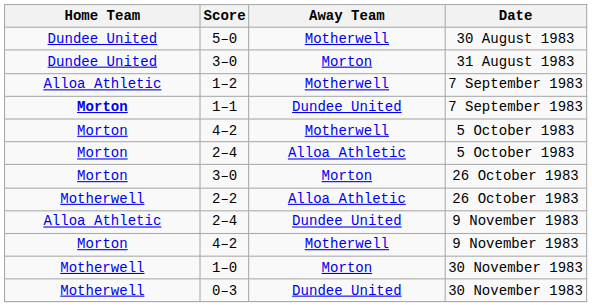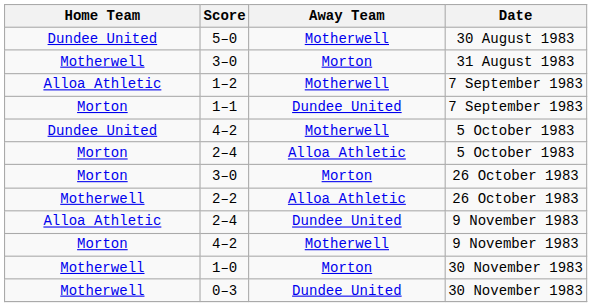 <table class="wikitable" style="text-align:center;">
 <tr>
 <th width=175>Home Team</th>
 <th width=20>Score</th>
 <th width=175>Away Team</th>
 <th width= 125>Date</th>
 </tr>
 <tr>
 <td><a href='#'>Dundee United</a></td>
 <td>5–0</td>
 <td><a href='#'>Motherwell</a></td>
 <td>30 August 1983</td>
 </tr>
 <tr>
-<td><a href='#'>Dundee United</a></td>
+<td><a href='#'>Motherwell</a></td>
 <td>3–0</td>
 <td><a href='#'>Morton</a></td>
 <td>31 August 1983</td>
 </tr>
 <tr>
 <td><a href='#'>Alloa Athletic</a></td>
 <td>1–2</td>
 <td><a href='#'>Motherwell</a></td>
 <td>7 September 1983</td>
 </tr>
 <tr>
-<td><strong><a href='#'>Morton</a></strong></td>
+<td><a href='#'>Morton</a></td>
 <td>1–1</td>
 <td><a href='#'>Dundee United</a></td>
 <td>7 September 1983</td>
 </tr>
 <tr>
-<td><a href='#'>Morton</a></td>
+<td><a href='#'>Dundee United</a></td>
 <td>4–2</td>
 <td><a href='#'>Motherwell</a></td>
 <td>5 October 1983</td>
 </tr>
 <tr>
 <td><a href='#'>Morton</a></td>
 <td>2–4</td>
 <td><a href='#'>Alloa Athletic</a></td>
 <td>5 October 1983</td>
 </tr>
 <tr>
 <td><a href='#'>Morton</a></td>
 <td>3–0</td>
 <td><a href='#'>Morton</a></td>
 <td>26 October 1983</td>
 </tr>
 <tr>
 <td><a href='#'>Motherwell</a></td>
 <td>2–2</td>
 <td><a href='#'>Alloa Athletic</a></td>
 <td>26 October 1983</td>
 </tr>
 <tr>
 <td><a href='#'>Alloa Athletic</a></td>
 <td>2–4</td>
 <td><a href='#'>Dundee United</a></td>
 <td>9 November 1983</td>
 </tr>
 <tr>
 <td><a href='#'>Morton</a></td>
 <td>4–2</td>
 <td><a href='#'>Motherwell</a></td>
 <td>9 November 1983</td>
 </tr>
 <tr>
 <td><a href='#'>Motherwell</a></td>
 <td>1–0</td>
 <td><a href='#'>Morton</a></td>
 <td>30 November 1983</td>
 </tr>
 <tr>
 <td><a href='#'>Motherwell</a></td>
 <td>0–3</td>
 <td><a href='#'>Dundee United</a></td>
 <td>30 November 1983</td>
 </tr>
 <tr>
 </tr>
 </table>
